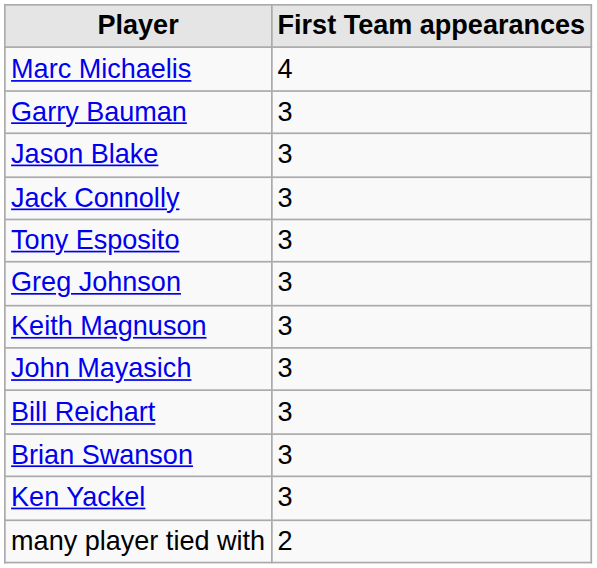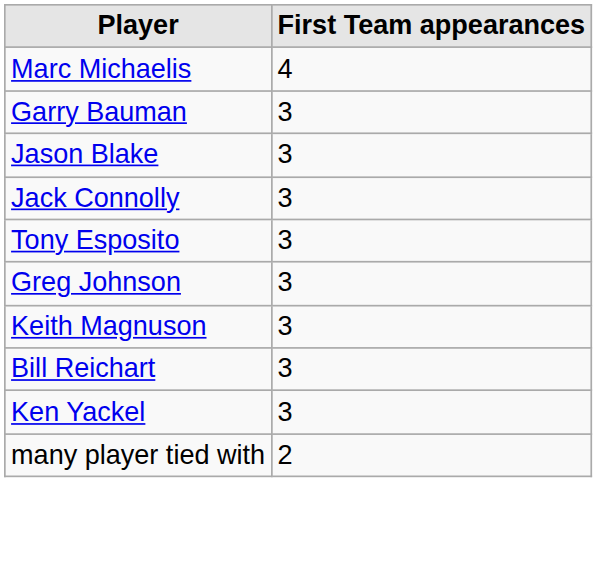 <table class="wikitable">
 <tr>
 <th style="background:#e5e5e5;">Player</th>
 <th style="background:#e5e5e5;">First Team appearances</th>
 </tr>
 <tr>
 <td><a href='#'>Marc Michaelis</a></td>
 <td>4</td>
 </tr>
 <tr>
 <td><a href='#'>Garry Bauman</a></td>
 <td>3</td>
 </tr>
 <tr>
 <td><a href='#'>Jason Blake</a></td>
 <td>3</td>
 </tr>
 <tr>
 <td><a href='#'>Jack Connolly</a></td>
 <td>3</td>
 </tr>
 <tr>
 <td><a href='#'>Tony Esposito</a></td>
 <td>3</td>
 </tr>
 <tr>
 <td><a href='#'>Greg Johnson</a></td>
 <td>3</td>
 </tr>
 <tr>
 <td><a href='#'>Keith Magnuson</a></td>
 <td>3</td>
 </tr>
 <tr>
-<td><a href='#'>John Mayasich</a></td>
-<td>3</td>
-</tr>
-<tr>
 <td><a href='#'>Bill Reichart</a></td>
-<td>3</td>
-</tr>
-<tr>
-<td><a href='#'>Brian Swanson</a></td>
 <td>3</td>
 </tr>
 <tr>
 <td><a href='#'>Ken Yackel</a></td>
 <td>3</td>
 </tr>
 <tr>
 <td>many player tied with</td>
 <td>2</td>
 </tr>
 </table>
